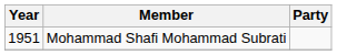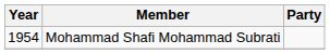 <table class="wikitable sortable">
 <tr>
 <th>Year</th>
 <th>Member</th>
 <th colspan="2">Party</th>
 </tr>
 <tr>
-<td>1951</td>
+<td>1954</td>
 <td>Mohammad Shafi Mohammad Subrati</td>
 <td></td>
 </tr>
 <tr>
 </tr>
 </table>
